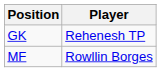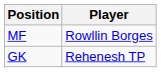 <table class="wikitable sortable">
 <tr>
 <th>Position</th>
 <th>Player</th>
 </tr>
 <tr>
+<td><a href='#'>MF</a></td>
+<td> <a href='#'>Rowllin Borges</a></td>
+</tr>
+<tr>
 <td><a href='#'>GK</a></td>
 <td> <a href='#'>Rehenesh TP</a></td>
 </tr>
-<tr>
-<td><a href='#'>MF</a></td>
-<td> <a href='#'>Rowllin Borges</a></td>
-</tr>
 </table>
